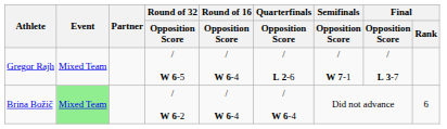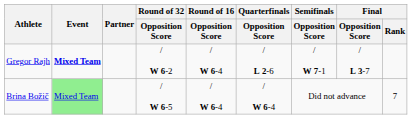 <table class="wikitable" border="1" style="font-size:90%">
 <tr>
 <th rowspan=2>Athlete</th>
 <th rowspan=2>Event</th>
 <th rowspan=2>Partner</th>
 <th>Round of 32</th>
 <th>Round of 16</th>
 <th>Quarterfinals</th>
 <th>Semifinals</th>
 <th colspan=2>Final</th>
 </tr>
 <tr>
 <th>Opposition<br>Score</th>
 <th>Opposition<br>Score</th>
 <th>Opposition<br>Score</th>
 <th>Opposition<br>Score</th>
 <th>Opposition<br>Score</th>
 <th>Rank</th>
 </tr>
 <tr>
 <td><a href='#'>Gregor Rajh</a></td>
-<td><a href='#'>Mixed Team</a></td>
+<td><strong><a href='#'>Mixed Team</a></strong></td>
 <td></td>
-<td align=center>/ <br>  <br> <strong>W</strong> <strong>6</strong>-5</td>
+<td align=center>/ <br>  <br> <strong>W</strong> <strong>6</strong>-2</td>
 <td align=center>/ <br>  <br> <strong>W</strong> <strong>6</strong>-4</td>
 <td align=center>/ <br>  <br> <strong>L</strong> <strong>2</strong>-6</td>
 <td align=center>/ <br>  <br> <strong>W</strong> <strong>7</strong>-1</td>
 <td align=center>/ <br>  <br> <strong>L</strong> <strong>3</strong>-7</td>
 <td align=center></td>
 </tr>
 <tr>
 <td><a href='#'>Brina Božič</a></td>
 <td style="background: lightgreen;"><a href='#'>Mixed Team</a></td>
 <td></td>
-<td align=center>/ <br>  <br> <strong>W</strong> <strong>6</strong>-2</td>
+<td align=center>/ <br>  <br> <strong>W</strong> <strong>6</strong>-5</td>
 <td align=center>/ <br>  <br> <strong>W</strong> <strong>6</strong>-4</td>
 <td align=center>/ <br>  <br> <strong>W</strong> <strong>6</strong>-4</td>
 <td colspan=2 align=center>Did not advance</td>
-<td align=center>6</td>
+<td align=center>7</td>
 </tr>
 </table>
